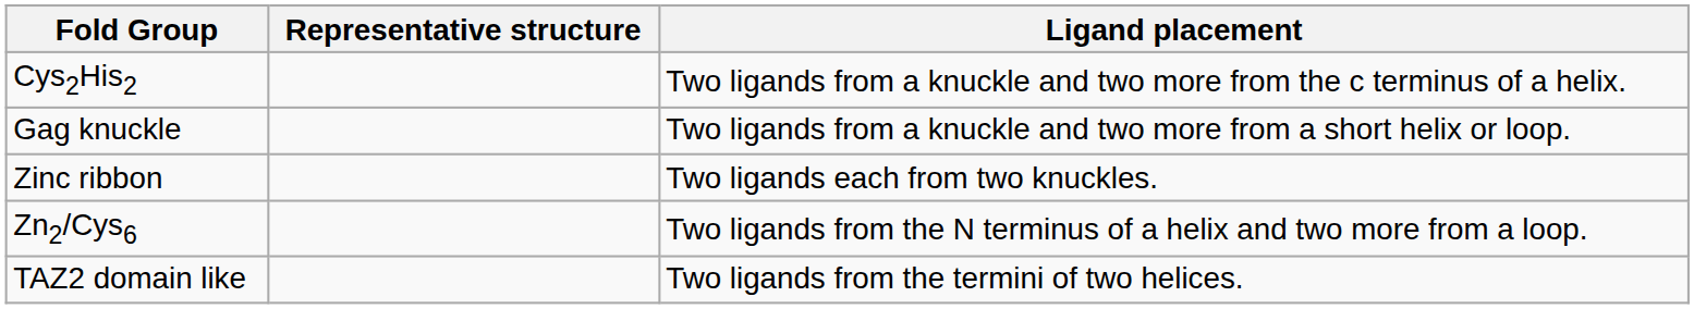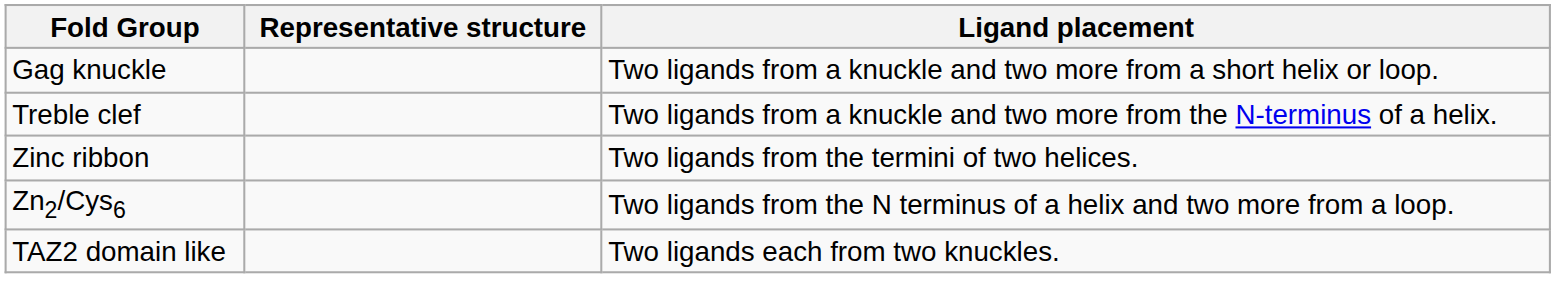 <table class = "wikitable" style = "font-size:85%; margin-left:15px; width:60%">
 <tr>
 <th>Fold Group</th>
 <th>Representative structure</th>
 <th>Ligand placement</th>
 </tr>
 <tr>
-<td>Cys<sub>2</sub>His<sub>2</sub></td>
-<td></td>
-<td>Two ligands from a knuckle and two more from the c terminus of a helix.</td>
-</tr>
-<tr>
 <td>Gag knuckle</td>
 <td></td>
 <td>Two ligands from a knuckle and two more from a short helix or loop.</td>
 </tr>
 <tr>
+<td>Treble clef</td>
+<td></td>
+<td>Two ligands from a knuckle and two more from the <a href='#'>N-terminus</a> of a helix.</td>
+</tr>
+<tr>
 <td>Zinc ribbon</td>
 <td></td>
-<td>Two ligands each from two knuckles.</td>
+<td>Two ligands from the termini of two helices.</td>
 </tr>
 <tr>
 <td>Zn<sub>2</sub>/Cys<sub>6</sub></td>
 <td></td>
 <td>Two ligands from the N terminus of a helix and two more from a loop.</td>
 </tr>
 <tr>
 <td>TAZ2 domain like</td>
 <td></td>
-<td>Two ligands from the termini of two helices.</td>
+<td>Two ligands each from two knuckles.</td>
 </tr>
 </table>
